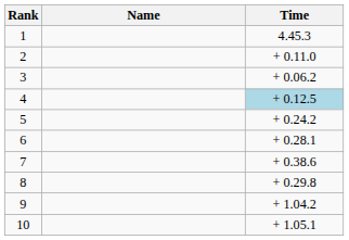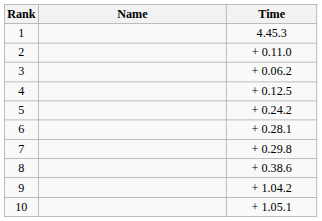 <table class="wikitable" style="text-align:center;">
 <tr>
 <th>Rank</th>
 <th style="width:15em">Name</th>
 <th style="width:7em">Time</th>
 </tr>
 <tr>
 <td>1</td>
 <td align=left></td>
 <td>4.45.3</td>
 </tr>
 <tr>
 <td>2</td>
 <td align=left></td>
 <td>+ 0.11.0</td>
 </tr>
 <tr>
 <td>3</td>
 <td align=left></td>
 <td>+ 0.06.2</td>
 </tr>
 <tr>
 <td>4</td>
 <td align=left></td>
-<td style="background: lightblue;">+ 0.12.5</td>
+<td>+ 0.12.5</td>
 </tr>
 <tr>
 <td>5</td>
 <td align=left></td>
 <td>+ 0.24.2</td>
 </tr>
 <tr>
 <td>6</td>
 <td align=left></td>
 <td>+ 0.28.1</td>
 </tr>
 <tr>
 <td>7</td>
 <td align=left></td>
-<td>+ 0.38.6</td>
+<td>+ 0.29.8</td>
 </tr>
 <tr>
 <td>8</td>
 <td align=left></td>
-<td>+ 0.29.8</td>
+<td>+ 0.38.6</td>
 </tr>
 <tr>
 <td>9</td>
 <td align=left></td>
 <td>+ 1.04.2</td>
 </tr>
 <tr>
 <td>10</td>
 <td align=left></td>
 <td>+ 1.05.1</td>
 </tr>
 </table>
